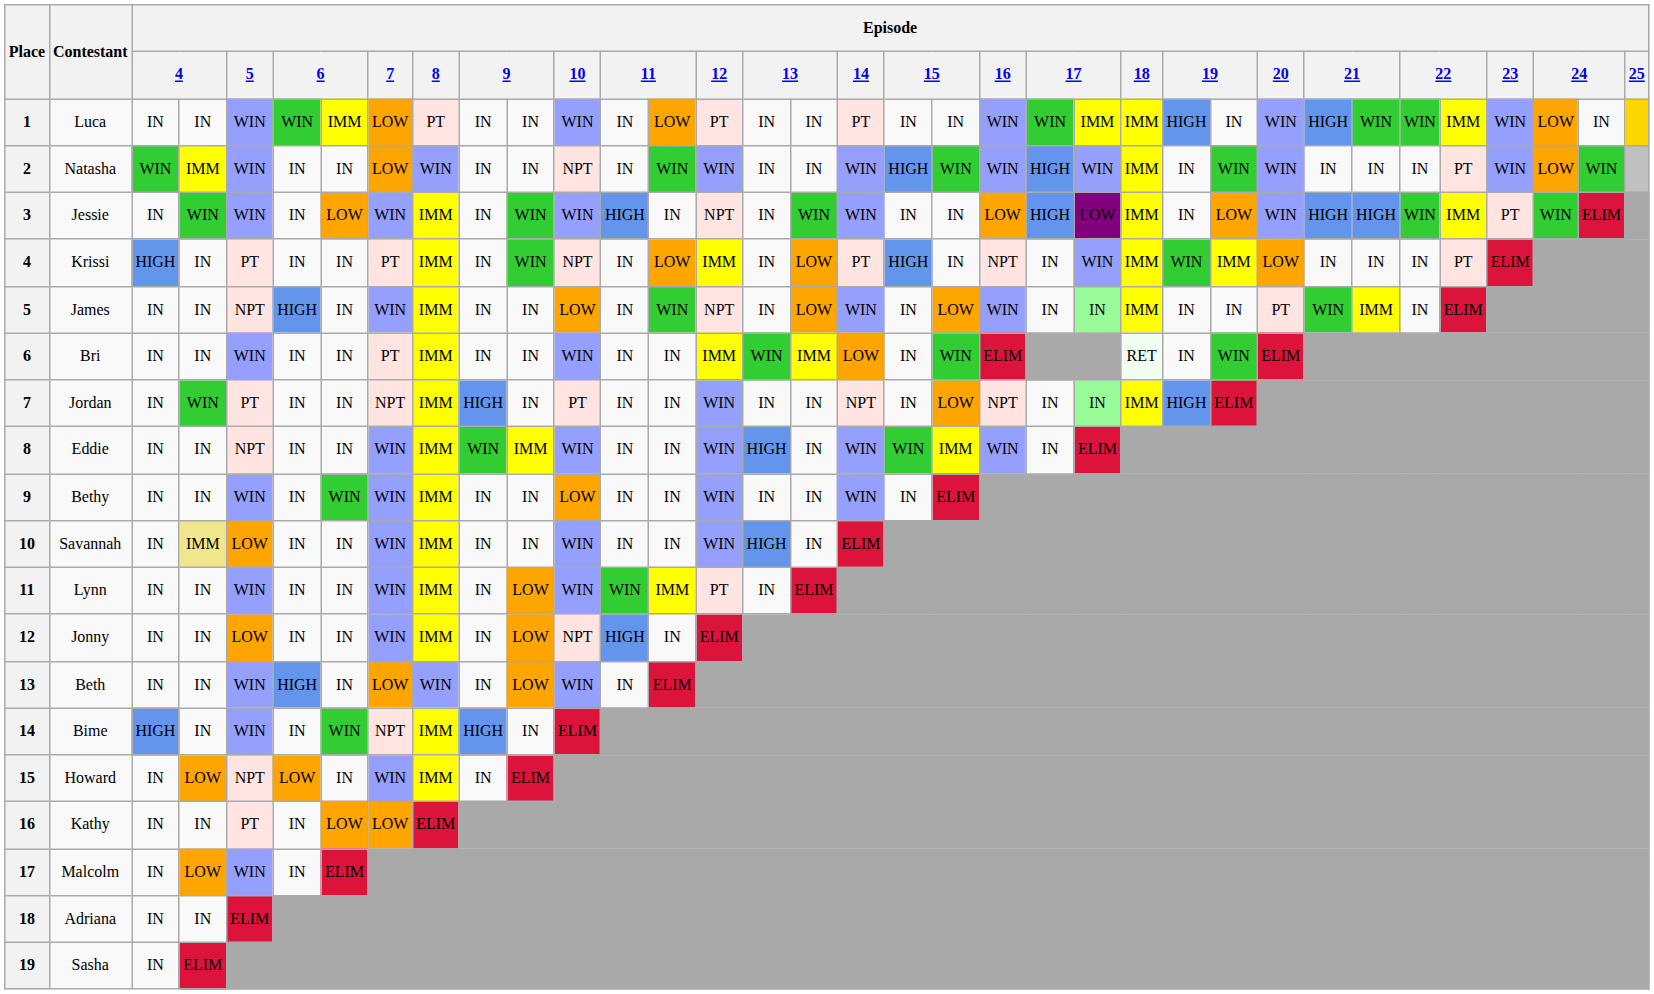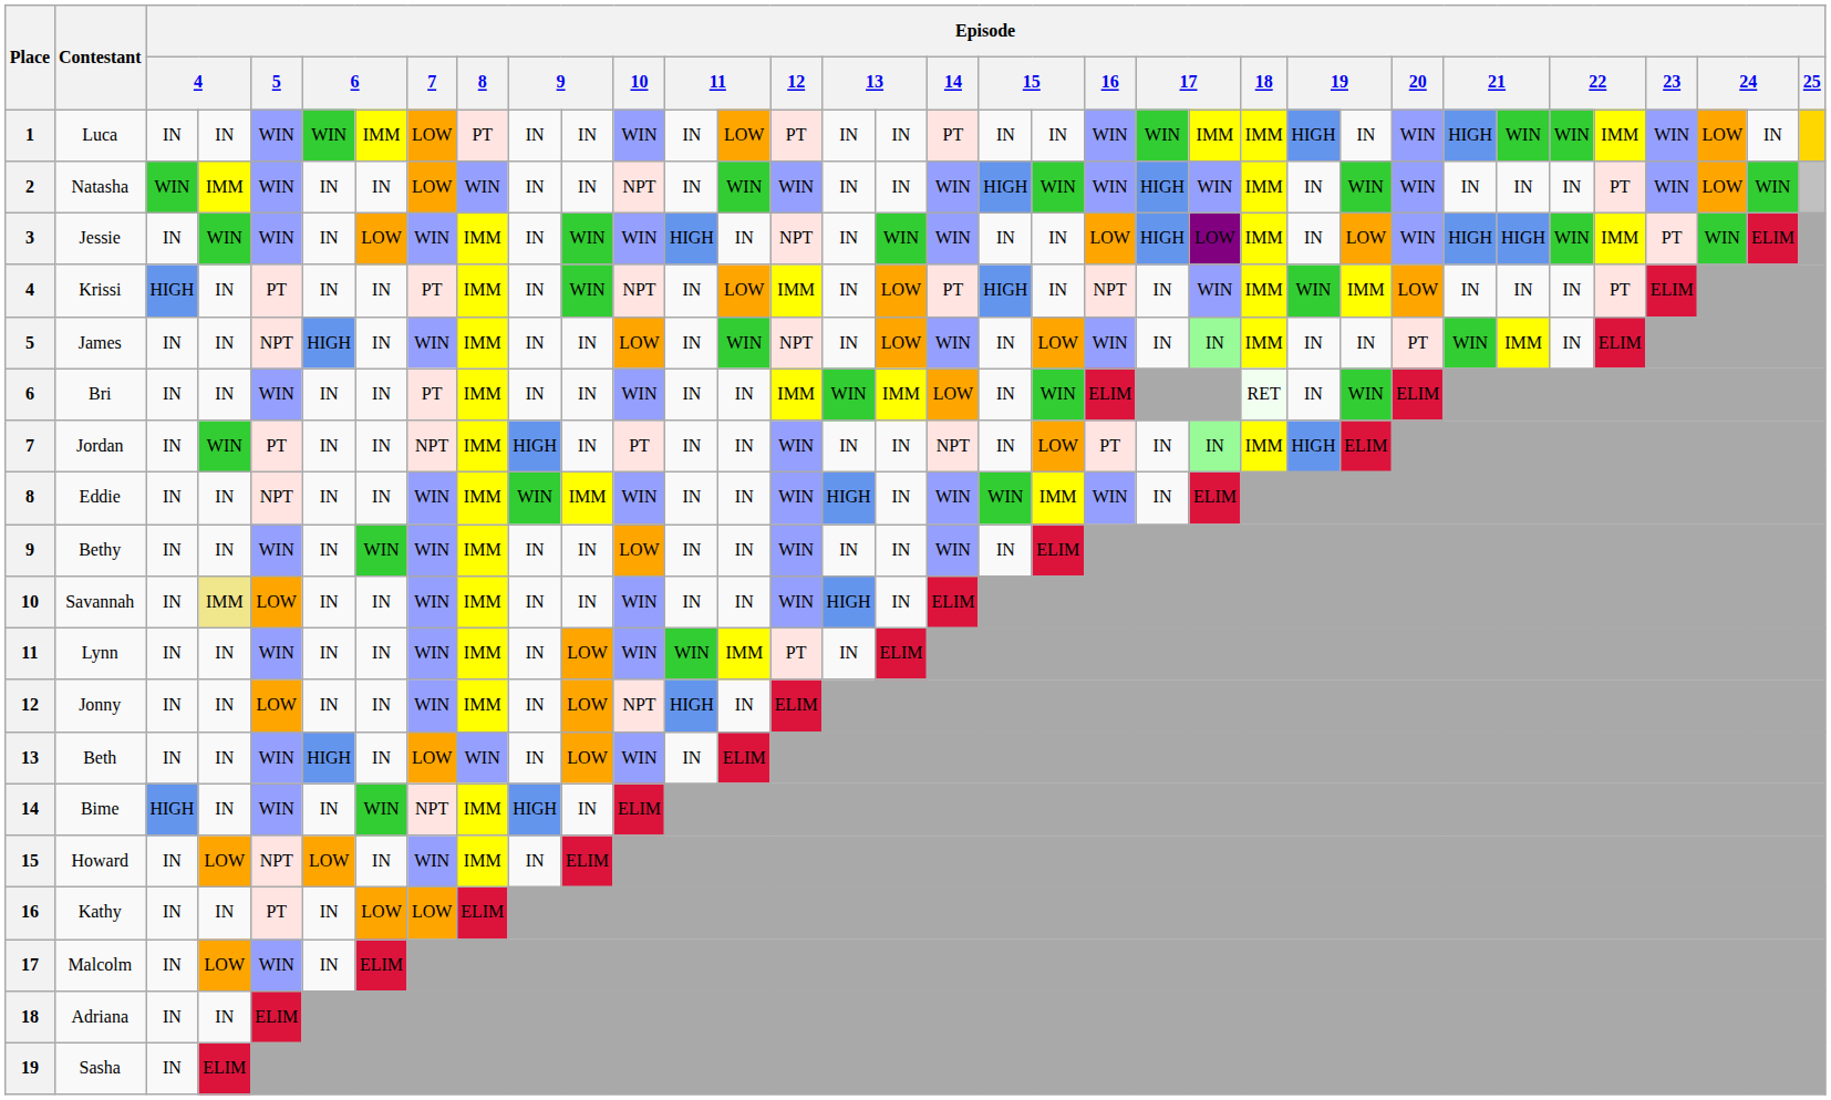 <table class="wikitable" style="text-align: center; font-size: 8pt; line-height:26px;">
 <tr>
 <th rowspan="2">Place</th>
 <th rowspan="2">Contestant</th>
 <th colspan="33">Episode</th>
 </tr>
 <tr>
 <th colspan="2"><a href='#'>4</a></th>
 <th><a href='#'>5</a></th>
 <th colspan="2"><a href='#'>6</a></th>
 <th><a href='#'>7</a></th>
 <th><a href='#'>8</a></th>
 <th colspan="2"><a href='#'>9</a></th>
 <th><a href='#'>10</a></th>
 <th colspan="2"><a href='#'>11</a></th>
 <th><a href='#'>12</a></th>
 <th colspan="2"><a href='#'>13</a></th>
 <th><a href='#'>14</a></th>
 <th colspan="2"><a href='#'>15</a></th>
 <th><a href='#'>16</a></th>
 <th colspan="2"><a href='#'>17</a></th>
 <th><a href='#'>18</a></th>
 <th colspan="2"><a href='#'>19</a></th>
 <th><a href='#'>20</a></th>
 <th colspan="2"><a href='#'>21</a></th>
 <th colspan="2"><a href='#'>22</a></th>
 <th><a href='#'>23</a></th>
 <th colspan="2"><a href='#'>24</a></th>
 <th><a href='#'>25</a></th>
 </tr>
 <tr>
 <th>1</th>
 <td>Luca</td>
 <td>IN</td>
 <td>IN</td>
 <td style="background:#959FFD;">WIN</td>
 <td style="background:limegreen;">WIN</td>
 <td style="background:yellow;">IMM</td>
 <td style="background:orange;">LOW</td>
 <td style="background:mistyrose;">PT</td>
 <td>IN</td>
 <td>IN</td>
 <td style="background:#959FFD;">WIN</td>
 <td>IN</td>
 <td style="background:orange;">LOW</td>
 <td style="background:mistyrose;">PT</td>
 <td>IN</td>
 <td>IN</td>
 <td style="background:mistyrose;">PT</td>
 <td>IN</td>
 <td>IN</td>
 <td style="background:#959FFD;">WIN</td>
 <td style="background:limegreen;">WIN</td>
 <td style="background:yellow;">IMM</td>
 <td style="background:yellow;">IMM</td>
 <td style="background:cornflowerblue;">HIGH</td>
 <td>IN</td>
 <td style="background:#959FFD;">WIN</td>
 <td style="background:cornflowerblue;">HIGH</td>
 <td style="background:limegreen;">WIN</td>
 <td style="background:limegreen;">WIN</td>
 <td style="background:yellow;">IMM</td>
 <td style="background:#959FFD;">WIN</td>
 <td style="background:orange;">LOW</td>
 <td>IN</td>
 <td style="background:gold;"></td>
 </tr>
 <tr>
 <th>2</th>
 <td>Natasha</td>
 <td style="background:limegreen;">WIN</td>
 <td style="background:yellow;">IMM</td>
 <td style="background:#959FFD;">WIN</td>
 <td>IN</td>
 <td>IN</td>
 <td style="background:orange;">LOW</td>
 <td style="background:#959FFD;">WIN</td>
 <td>IN</td>
 <td>IN</td>
 <td style="background:mistyrose;">NPT</td>
 <td>IN</td>
 <td style="background:limegreen;">WIN</td>
 <td style="background:#959FFD;">WIN</td>
 <td>IN</td>
 <td>IN</td>
 <td style="background:#959FFD;">WIN</td>
 <td style="background:cornflowerblue;">HIGH</td>
 <td style="background:limegreen;">WIN</td>
 <td style="background:#959FFD;">WIN</td>
 <td style="background:cornflowerblue;">HIGH</td>
 <td style="background:#959FFD;">WIN</td>
 <td style="background:yellow;">IMM</td>
 <td>IN</td>
 <td style="background:limegreen;">WIN</td>
 <td style="background:#959FFD;">WIN</td>
 <td>IN</td>
 <td>IN</td>
 <td>IN</td>
 <td style="background:mistyrose;">PT</td>
 <td style="background:#959FFD;">WIN</td>
 <td style="background:orange;">LOW</td>
 <td style="background:limegreen;">WIN</td>
 <td style="background:silver;"></td>
 </tr>
 <tr>
 <th>3</th>
 <td>Jessie</td>
 <td>IN</td>
 <td style="background:limegreen;">WIN</td>
 <td style="background:#959FFD;">WIN</td>
 <td>IN</td>
 <td style="background:orange;">LOW</td>
 <td style="background:#959FFD;">WIN</td>
 <td style="background:yellow;">IMM</td>
 <td>IN</td>
 <td style="background:limegreen;">WIN</td>
 <td style="background:#959FFD;">WIN</td>
 <td style="background:cornflowerblue;">HIGH</td>
 <td>IN</td>
 <td style="background:mistyrose;">NPT</td>
 <td>IN</td>
 <td style="background:limegreen;">WIN</td>
 <td style="background:#959FFD;">WIN</td>
 <td>IN</td>
 <td>IN</td>
 <td style="background:orange;">LOW</td>
 <td style="background:cornflowerblue;">HIGH</td>
 <td style="background:purple;">LOW</td>
 <td style="background:yellow;">IMM</td>
 <td>IN</td>
 <td style="background:orange;">LOW</td>
 <td style="background:#959FFD;">WIN</td>
 <td style="background:cornflowerblue;">HIGH</td>
 <td style="background:cornflowerblue;">HIGH</td>
 <td style="background:limegreen;">WIN</td>
 <td style="background:yellow;">IMM</td>
 <td style="background:mistyrose;">PT</td>
 <td style="background:limegreen;">WIN</td>
 <td style="background:crimson;">ELIM</td>
 <td style="background:darkgrey;"></td>
 </tr>
 <tr>
 <th>4</th>
 <td>Krissi</td>
 <td style="background:cornflowerblue;">HIGH</td>
 <td>IN</td>
 <td style="background:mistyrose;">PT</td>
 <td>IN</td>
 <td>IN</td>
 <td style="background:mistyrose;">PT</td>
 <td style="background:yellow;">IMM</td>
 <td>IN</td>
 <td style="background:limegreen;">WIN</td>
 <td style="background:mistyrose;">NPT</td>
 <td>IN</td>
 <td style="background:orange;">LOW</td>
 <td style="background:yellow;">IMM</td>
 <td>IN</td>
 <td style="background:orange;">LOW</td>
 <td style="background:mistyrose;">PT</td>
 <td style="background:cornflowerblue;">HIGH</td>
 <td>IN</td>
 <td style="background:mistyrose;">NPT</td>
 <td>IN</td>
 <td style="background:#959FFD;">WIN</td>
 <td style="background:yellow;">IMM</td>
 <td style="background:limegreen;">WIN</td>
 <td style="background:yellow;">IMM</td>
 <td style="background:orange;">LOW</td>
 <td>IN</td>
 <td>IN</td>
 <td>IN</td>
 <td style="background:mistyrose;">PT</td>
 <td style="background:crimson;">ELIM</td>
 <td colspan="3" style="background:darkgrey;"></td>
 </tr>
 <tr>
 <th>5</th>
 <td>James</td>
 <td>IN</td>
 <td>IN</td>
 <td style="background:mistyrose;">NPT</td>
 <td style="background:cornflowerblue;">HIGH</td>
 <td>IN</td>
 <td style="background:#959FFD;">WIN</td>
 <td style="background:yellow;">IMM</td>
 <td>IN</td>
 <td>IN</td>
 <td style="background:orange;">LOW</td>
 <td>IN</td>
 <td style="background:limegreen;">WIN</td>
 <td style="background:mistyrose;">NPT</td>
 <td>IN</td>
 <td style="background:orange;">LOW</td>
 <td style="background:#959FFD;">WIN</td>
 <td>IN</td>
 <td style="background:orange;">LOW</td>
 <td style="background:#959FFD;">WIN</td>
 <td>IN</td>
 <td style="background:palegreen;">IN</td>
 <td style="background:yellow;">IMM</td>
 <td>IN</td>
 <td>IN</td>
 <td style="background:mistyrose;">PT</td>
 <td style="background:limegreen;">WIN</td>
 <td style="background:yellow;">IMM</td>
 <td>IN</td>
 <td style="background:crimson;">ELIM</td>
 <td colspan="4" style="background:darkgrey;"></td>
 </tr>
 <tr>
 <th>6</th>
 <td>Bri</td>
 <td>IN</td>
 <td>IN</td>
 <td style="background:#959FFD;">WIN</td>
 <td>IN</td>
 <td>IN</td>
 <td style="background:mistyrose;">PT</td>
 <td style="background:yellow;">IMM</td>
 <td>IN</td>
 <td>IN</td>
 <td style="background:#959FFD;">WIN</td>
 <td>IN</td>
 <td>IN</td>
 <td style="background:yellow;">IMM</td>
 <td style="background:limegreen;">WIN</td>
 <td style="background:yellow;">IMM</td>
 <td style="background:orange;">LOW</td>
 <td>IN</td>
 <td style="background:limegreen;">WIN</td>
 <td style="background:crimson;">ELIM</td>
 <td colspan="2" style="background:darkgrey;"></td>
 <td style="background:honeydew;">RET</td>
 <td>IN</td>
 <td style="background:limegreen;">WIN</td>
 <td style="background:crimson;">ELIM</td>
 <td colspan="8" style="background:darkgrey;"></td>
 </tr>
 <tr>
 <th>7</th>
 <td>Jordan</td>
 <td>IN</td>
 <td style="background:limegreen;">WIN</td>
 <td style="background:mistyrose;">PT</td>
 <td>IN</td>
 <td>IN</td>
 <td style="background:mistyrose;">NPT</td>
 <td style="background:yellow;">IMM</td>
 <td style="background:cornflowerblue;">HIGH</td>
 <td>IN</td>
 <td style="background:mistyrose;">PT</td>
 <td>IN</td>
 <td>IN</td>
 <td style="background:#959FFD;">WIN</td>
 <td>IN</td>
 <td>IN</td>
 <td style="background:mistyrose;">NPT</td>
 <td>IN</td>
 <td style="background:orange;">LOW</td>
-<td style="background:mistyrose;">NPT</td>
+<td style="background:mistyrose;">PT</td>
 <td>IN</td>
 <td style="background:palegreen;">IN</td>
 <td style="background:yellow;">IMM</td>
 <td style="background:cornflowerblue;">HIGH</td>
 <td style="background:crimson;">ELIM</td>
 <td colspan="9" style="background:darkgrey;"></td>
 </tr>
 <tr>
 <th>8</th>
 <td>Eddie</td>
 <td>IN</td>
 <td>IN</td>
 <td style="background:mistyrose;">NPT</td>
 <td>IN</td>
 <td>IN</td>
 <td style="background:#959FFD;">WIN</td>
 <td style="background:yellow;">IMM</td>
 <td style="background:limegreen;">WIN</td>
 <td style="background:yellow;">IMM</td>
 <td style="background:#959FFD;">WIN</td>
 <td>IN</td>
 <td>IN</td>
 <td style="background:#959FFD;">WIN</td>
 <td style="background:cornflowerblue;">HIGH</td>
 <td>IN</td>
 <td style="background:#959FFD;">WIN</td>
 <td style="background:limegreen;">WIN</td>
 <td style="background:yellow;">IMM</td>
 <td style="background:#959FFD;">WIN</td>
 <td>IN</td>
 <td style="background:crimson;">ELIM</td>
 <td colspan="12" style="background:darkgrey;"></td>
 </tr>
 <tr>
 <th>9</th>
 <td>Bethy</td>
 <td>IN</td>
 <td>IN</td>
 <td style="background:#959FFD;">WIN</td>
 <td>IN</td>
 <td style="background:limegreen;">WIN</td>
 <td style="background:#959FFD;">WIN</td>
 <td style="background:yellow;">IMM</td>
 <td>IN</td>
 <td>IN</td>
 <td style="background:orange;">LOW</td>
 <td>IN</td>
 <td>IN</td>
 <td style="background:#959FFD;">WIN</td>
 <td>IN</td>
 <td>IN</td>
 <td style="background:#959FFD;">WIN</td>
 <td>IN</td>
 <td style="background:crimson;">ELIM</td>
 <td colspan="15" style="background:darkgrey;"></td>
 </tr>
 <tr>
 <th>10</th>
 <td>Savannah</td>
 <td>IN</td>
 <td style="background:khaki;">IMM</td>
 <td style="background:orange;">LOW</td>
 <td>IN</td>
 <td>IN</td>
 <td style="background:#959FFD;">WIN</td>
 <td style="background:yellow;">IMM</td>
 <td>IN</td>
 <td>IN</td>
 <td style="background:#959FFD;">WIN</td>
 <td>IN</td>
 <td>IN</td>
 <td style="background:#959FFD;">WIN</td>
 <td style="background:cornflowerblue;">HIGH</td>
 <td>IN</td>
 <td style="background:crimson;">ELIM</td>
 <td colspan="17" style="background:darkgrey;"></td>
 </tr>
 <tr>
 <th>11</th>
 <td>Lynn</td>
 <td>IN</td>
 <td>IN</td>
 <td style="background:#959FFD;">WIN</td>
 <td>IN</td>
 <td>IN</td>
 <td style="background:#959FFD;">WIN</td>
 <td style="background:yellow;">IMM</td>
 <td>IN</td>
 <td style="background:orange;">LOW</td>
 <td style="background:#959FFD;">WIN</td>
 <td style="background:limegreen;">WIN</td>
 <td style="background:yellow;">IMM</td>
 <td style="background:mistyrose;">PT</td>
 <td>IN</td>
 <td style="background:crimson;">ELIM</td>
 <td colspan="18" style="background:darkgrey;"></td>
 </tr>
 <tr>
 <th>12</th>
 <td>Jonny</td>
 <td>IN</td>
 <td>IN</td>
 <td style="background:orange;">LOW</td>
 <td>IN</td>
 <td>IN</td>
 <td style="background:#959FFD;">WIN</td>
 <td style="background:yellow;">IMM</td>
 <td>IN</td>
 <td style="background:orange;">LOW</td>
 <td style="background:mistyrose;">NPT</td>
 <td style="background:cornflowerblue;">HIGH</td>
 <td>IN</td>
 <td style="background:crimson;">ELIM</td>
 <td colspan="20" style="background:darkgrey;"></td>
 </tr>
 <tr>
 <th>13</th>
 <td>Beth</td>
 <td>IN</td>
 <td>IN</td>
 <td style="background:#959FFD;">WIN</td>
 <td style="background:cornflowerblue;">HIGH</td>
 <td>IN</td>
 <td style="background:orange;">LOW</td>
 <td style="background:#959FFD;">WIN</td>
 <td>IN</td>
 <td style="background:orange;">LOW</td>
 <td style="background:#959FFD;">WIN</td>
 <td>IN</td>
 <td style="background:crimson;">ELIM</td>
 <td colspan="21" style="background:darkgrey;"></td>
 </tr>
 <tr>
 <th>14</th>
 <td>Bime</td>
 <td style="background:cornflowerblue;">HIGH</td>
 <td>IN</td>
 <td style="background:#959FFD;">WIN</td>
 <td>IN</td>
 <td style="background:limegreen;">WIN</td>
 <td style="background:mistyrose;">NPT</td>
 <td style="background:yellow;">IMM</td>
 <td style="background:cornflowerblue;">HIGH</td>
 <td>IN</td>
 <td style="background:crimson;">ELIM</td>
 <td colspan="23" style="background:darkgrey;"></td>
 </tr>
 <tr>
 <th>15</th>
 <td>Howard</td>
 <td>IN</td>
 <td style="background:orange;">LOW</td>
 <td style="background:mistyrose;">NPT</td>
 <td style="background:orange;">LOW</td>
 <td>IN</td>
 <td style="background:#959FFD;">WIN</td>
 <td style="background:yellow;">IMM</td>
 <td>IN</td>
 <td style="background:crimson;">ELIM</td>
 <td colspan="24" style="background:darkgrey;"></td>
 </tr>
 <tr>
 <th>16</th>
 <td>Kathy</td>
 <td>IN</td>
 <td>IN</td>
 <td style="background:mistyrose;">PT</td>
 <td>IN</td>
 <td style="background:orange;">LOW</td>
 <td style="background:orange;">LOW</td>
 <td style="background:crimson;">ELIM</td>
 <td colspan="26" style="background:darkgrey;"></td>
 </tr>
 <tr>
 <th>17</th>
 <td>Malcolm</td>
 <td>IN</td>
 <td style="background:orange;">LOW</td>
 <td style="background:#959FFD;">WIN</td>
 <td>IN</td>
 <td style="background:crimson;">ELIM</td>
 <td colspan="28" style="background:darkgrey;"></td>
 </tr>
 <tr>
 <th>18</th>
 <td>Adriana</td>
 <td>IN</td>
 <td>IN</td>
 <td style="background:crimson;">ELIM</td>
 <td colspan="30" style="background:darkgrey;"></td>
 </tr>
 <tr>
 <th>19</th>
 <td>Sasha</td>
 <td>IN</td>
 <td style="background:crimson;">ELIM</td>
 <td colspan="31" style="background:darkgrey;"></td>
 </tr>
 </table>
